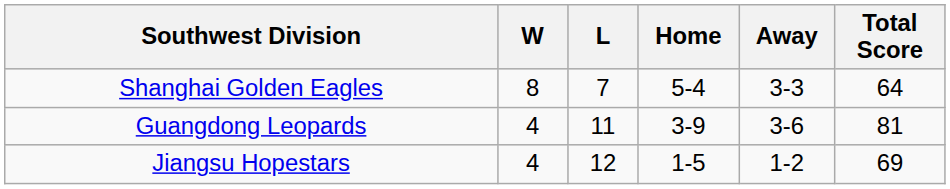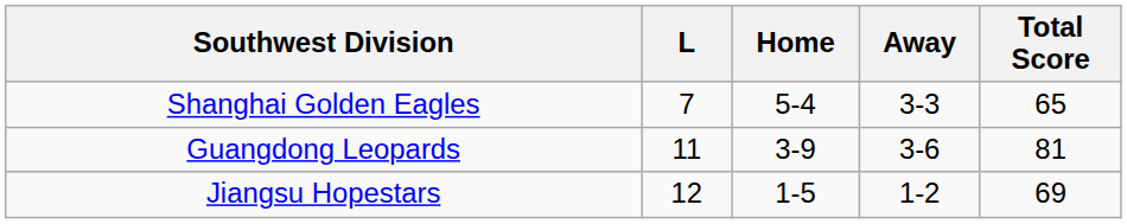 <table class="wikitable" width="50%" style="text-align:center;">
 <tr>
 <th width="35%">Southwest Division</th>
-<th width="5%">W</th>
 <th width="5%">L</th>
 <th width="5%">Home</th>
 <th width="5%">Away</th>
 <th width="7%">Total Score</th>
 </tr>
 <tr align=center>
 <td><a href='#'>Shanghai Golden Eagles</a></td>
-<td>8</td>
 <td>7</td>
 <td>5-4</td>
 <td>3-3</td>
-<td>64</td>
+<td>65</td>
 </tr>
 <tr align=center>
 <td><a href='#'>Guangdong Leopards</a></td>
-<td>4</td>
 <td>11</td>
 <td>3-9</td>
 <td>3-6</td>
 <td>81</td>
 </tr>
 <tr align=center>
 <td><a href='#'>Jiangsu Hopestars</a></td>
-<td>4</td>
 <td>12</td>
 <td>1-5</td>
 <td>1-2</td>
 <td>69</td>
 </tr>
 </table>
